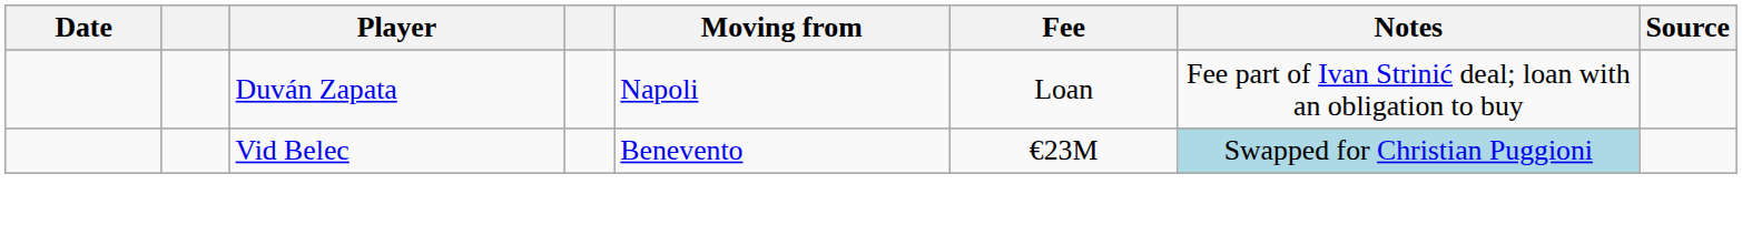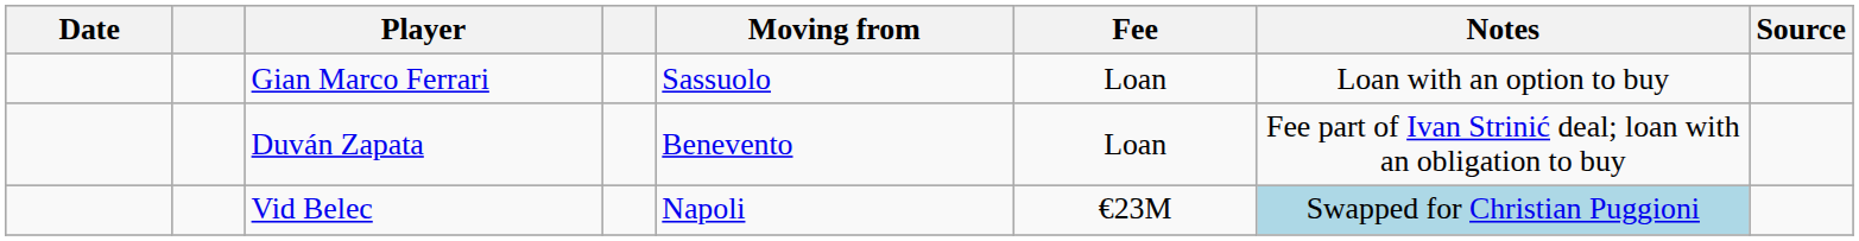 <table class="wikitable sortable">
 <tr>
 <th style="width:80px;">Date</th>
 <th style="width:30px;"></th>
 <th style="width:180px;">Player</th>
 <th style="width:20px;"></th>
 <th style="width:180px;">Moving from</th>
 <th style="width:120px;" class="unsortable">Fee</th>
 <th style="width:250px;" class="unsortable">Notes</th>
 <th style="width:20px;">Source</th>
 </tr>
 <tr>
 <td></td>
 <td align=center></td>
+<td> <a href='#'>Gian Marco Ferrari</a></td>
+<td align=center></td>
+<td> <a href='#'>Sassuolo</a></td>
+<td align=center>Loan</td>
+<td align=center>Loan with an option to buy</td>
+<td></td>
+</tr>
+<tr>
+<td></td>
+<td align=center></td>
 <td> <a href='#'>Duván Zapata</a></td>
 <td align=center></td>
-<td> <a href='#'>Napoli</a></td>
+<td> <a href='#'>Benevento</a></td>
 <td align=center>Loan</td>
 <td align=center>Fee part of <a href='#'>Ivan Strinić</a> deal; loan with an obligation to buy</td>
 <td></td>
 </tr>
 <tr>
 <td></td>
 <td align=center></td>
 <td> <a href='#'>Vid Belec</a></td>
 <td align=center></td>
-<td> <a href='#'>Benevento</a></td>
+<td> <a href='#'>Napoli</a></td>
 <td align=center>€23M</td>
 <td align=center style="background: lightblue;">Swapped for <a href='#'>Christian Puggioni</a></td>
 <td></td>
 </tr>
 </table>
